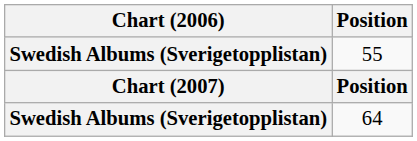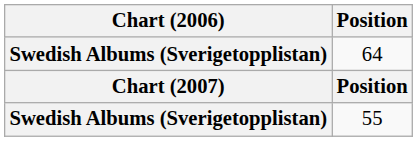 <table class="wikitable plainrowheaders" style="text-align:center">
 <tr>
 <th scope="col">Chart (2006)</th>
 <th scope="col">Position</th>
 </tr>
 <tr>
 <th scope="row">Swedish Albums (Sverigetopplistan)</th>
-<td>55</td>
+<td>64</td>
 </tr>
 <tr>
 <th scope="col">Chart (2007)</th>
 <th scope="col">Position</th>
 </tr>
 <tr>
 <th scope="row">Swedish Albums (Sverigetopplistan)</th>
-<td>64</td>
+<td>55</td>
 </tr>
 </table>
